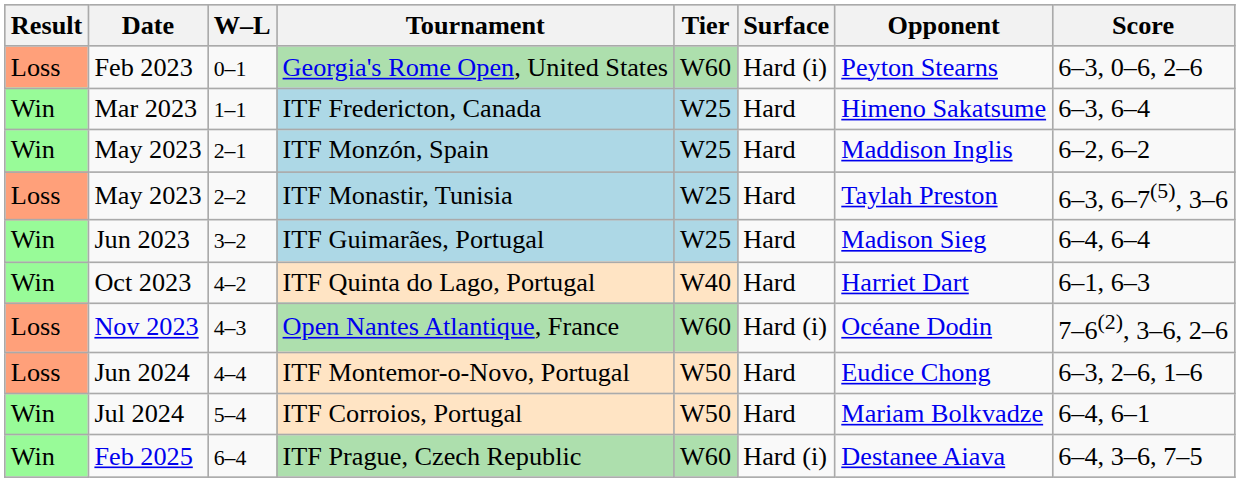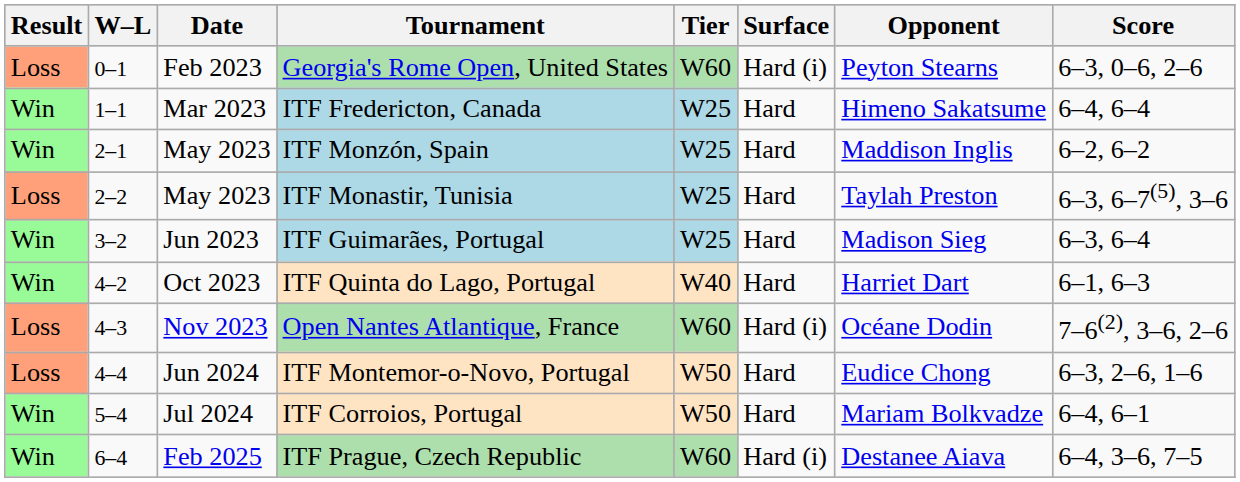 <table class="sortable wikitable">
 <tr>
 <th>Result</th>
+<th class="unsortable">W–L</th>
 <th>Date</th>
-<th class="unsortable">W–L</th>
 <th>Tournament</th>
 <th>Tier</th>
 <th>Surface</th>
 <th>Opponent</th>
 <th class=unsortable>Score</th>
 </tr>
 <tr>
 <td bgcolor=FFA07A>Loss</td>
+<td><small>0–1</small></td>
 <td>Feb 2023</td>
-<td><small>0–1</small></td>
 <td style="background:#addfad;"><a href='#'>Georgia's Rome Open</a>, United States</td>
 <td style="background:#addfad;">W60</td>
 <td>Hard (i)</td>
 <td> <a href='#'>Peyton Stearns</a></td>
 <td>6–3, 0–6, 2–6</td>
 </tr>
 <tr>
 <td bgcolor=98FB98>Win</td>
+<td><small>1–1</small></td>
 <td>Mar 2023</td>
-<td><small>1–1</small></td>
 <td style="background:lightblue;">ITF Fredericton, Canada</td>
 <td style="background:lightblue;">W25</td>
 <td>Hard</td>
 <td> <a href='#'>Himeno Sakatsume</a></td>
-<td>6–3, 6–4</td>
+<td>6–4, 6–4</td>
 </tr>
 <tr>
 <td bgcolor=98FB98>Win</td>
+<td><small>2–1</small></td>
 <td>May 2023</td>
-<td><small>2–1</small></td>
 <td style="background:lightblue;">ITF Monzón, Spain</td>
 <td style="background:lightblue;">W25</td>
 <td>Hard</td>
 <td> <a href='#'>Maddison Inglis</a></td>
 <td>6–2, 6–2</td>
 </tr>
 <tr>
 <td bgcolor=FFA07A>Loss</td>
+<td><small>2–2</small></td>
 <td>May 2023</td>
-<td><small>2–2</small></td>
 <td style="background:lightblue;">ITF Monastir, Tunisia</td>
 <td style="background:lightblue;">W25</td>
 <td>Hard</td>
 <td> <a href='#'>Taylah Preston</a></td>
 <td>6–3, 6–7<sup>(5)</sup>, 3–6</td>
 </tr>
 <tr>
 <td bgcolor=98FB98>Win</td>
+<td><small>3–2</small></td>
 <td>Jun 2023</td>
-<td><small>3–2</small></td>
 <td style="background:lightblue;">ITF Guimarães, Portugal</td>
 <td style="background:lightblue;">W25</td>
 <td>Hard</td>
 <td> <a href='#'>Madison Sieg</a></td>
-<td>6–4, 6–4</td>
+<td>6–3, 6–4</td>
 </tr>
 <tr>
 <td bgcolor=98FB98>Win</td>
+<td><small>4–2</small></td>
 <td>Oct 2023</td>
-<td><small>4–2</small></td>
 <td style="background:#ffe4c4;">ITF Quinta do Lago, Portugal</td>
 <td style="background:#ffe4c4;">W40</td>
 <td>Hard</td>
 <td> <a href='#'>Harriet Dart</a></td>
 <td>6–1, 6–3</td>
 </tr>
 <tr>
 <td bgcolor=FFA07A>Loss</td>
+<td><small>4–3</small></td>
 <td><a href='#'>Nov 2023</a></td>
-<td><small>4–3</small></td>
 <td style="background:#addfad;"><a href='#'>Open Nantes Atlantique</a>, France</td>
 <td style="background:#addfad;">W60</td>
 <td>Hard (i)</td>
 <td> <a href='#'>Océane Dodin</a></td>
 <td>7–6<sup>(2)</sup>, 3–6, 2–6</td>
 </tr>
 <tr>
 <td bgcolor=FFA07A>Loss</td>
+<td><small>4–4</small></td>
 <td>Jun 2024</td>
-<td><small>4–4</small></td>
 <td style="background:#ffe4c4;">ITF Montemor-o-Novo, Portugal</td>
 <td style="background:#ffe4c4;">W50</td>
 <td>Hard</td>
 <td> <a href='#'>Eudice Chong</a></td>
 <td>6–3, 2–6, 1–6</td>
 </tr>
 <tr>
 <td bgcolor=98FB98>Win</td>
+<td><small>5–4</small></td>
 <td>Jul 2024</td>
-<td><small>5–4</small></td>
 <td style="background:#ffe4c4;">ITF Corroios, Portugal</td>
 <td style="background:#ffe4c4;">W50</td>
 <td>Hard</td>
 <td> <a href='#'>Mariam Bolkvadze</a></td>
 <td>6–4, 6–1</td>
 </tr>
 <tr>
 <td bgcolor=98FB98>Win</td>
+<td><small>6–4</small></td>
 <td><a href='#'>Feb 2025</a></td>
-<td><small>6–4</small></td>
 <td style="background:#addfad;">ITF Prague, Czech Republic</td>
 <td style="background:#addfad;">W60</td>
 <td>Hard (i)</td>
 <td> <a href='#'>Destanee Aiava</a></td>
 <td>6–4, 3–6, 7–5</td>
 </tr>
 </table>
